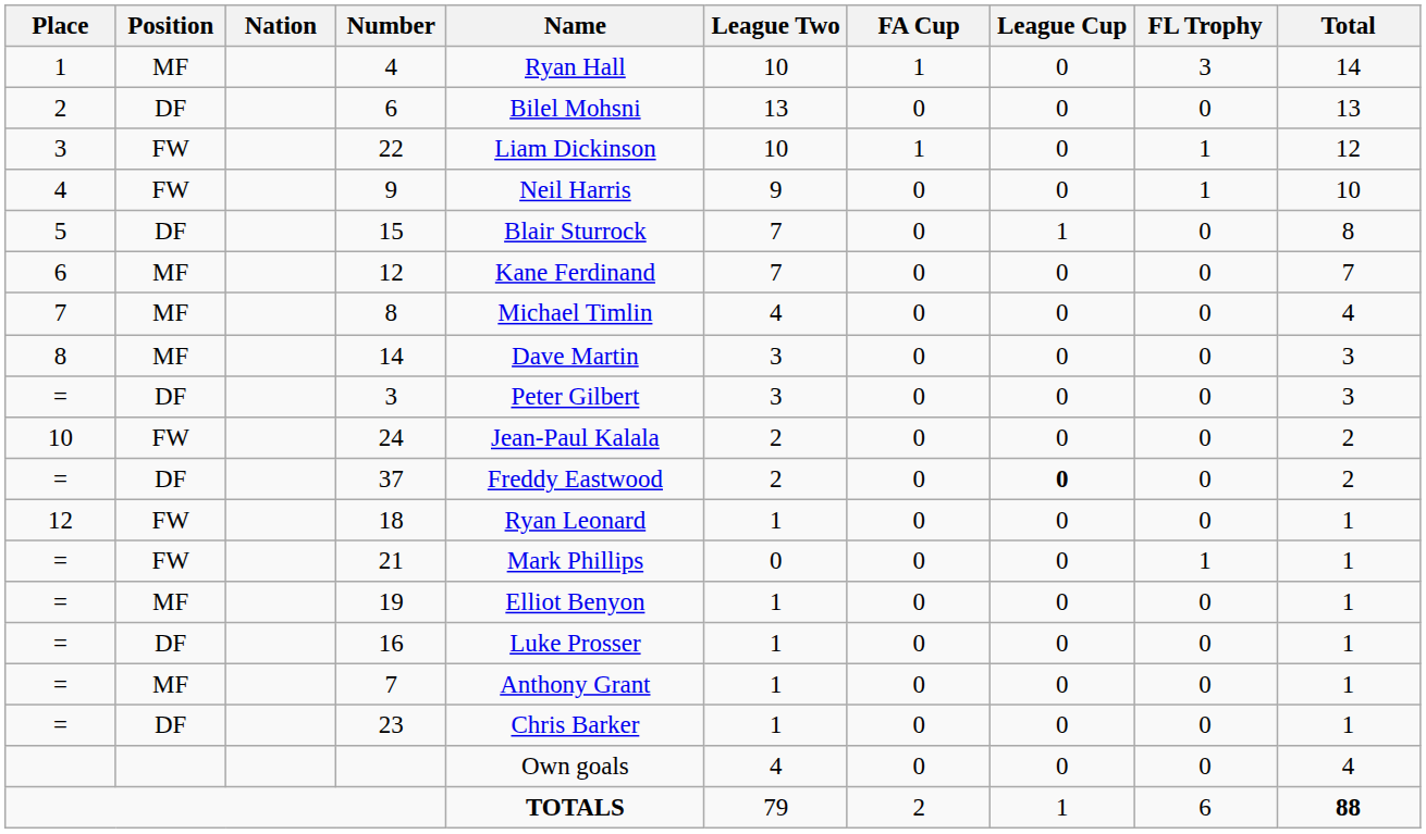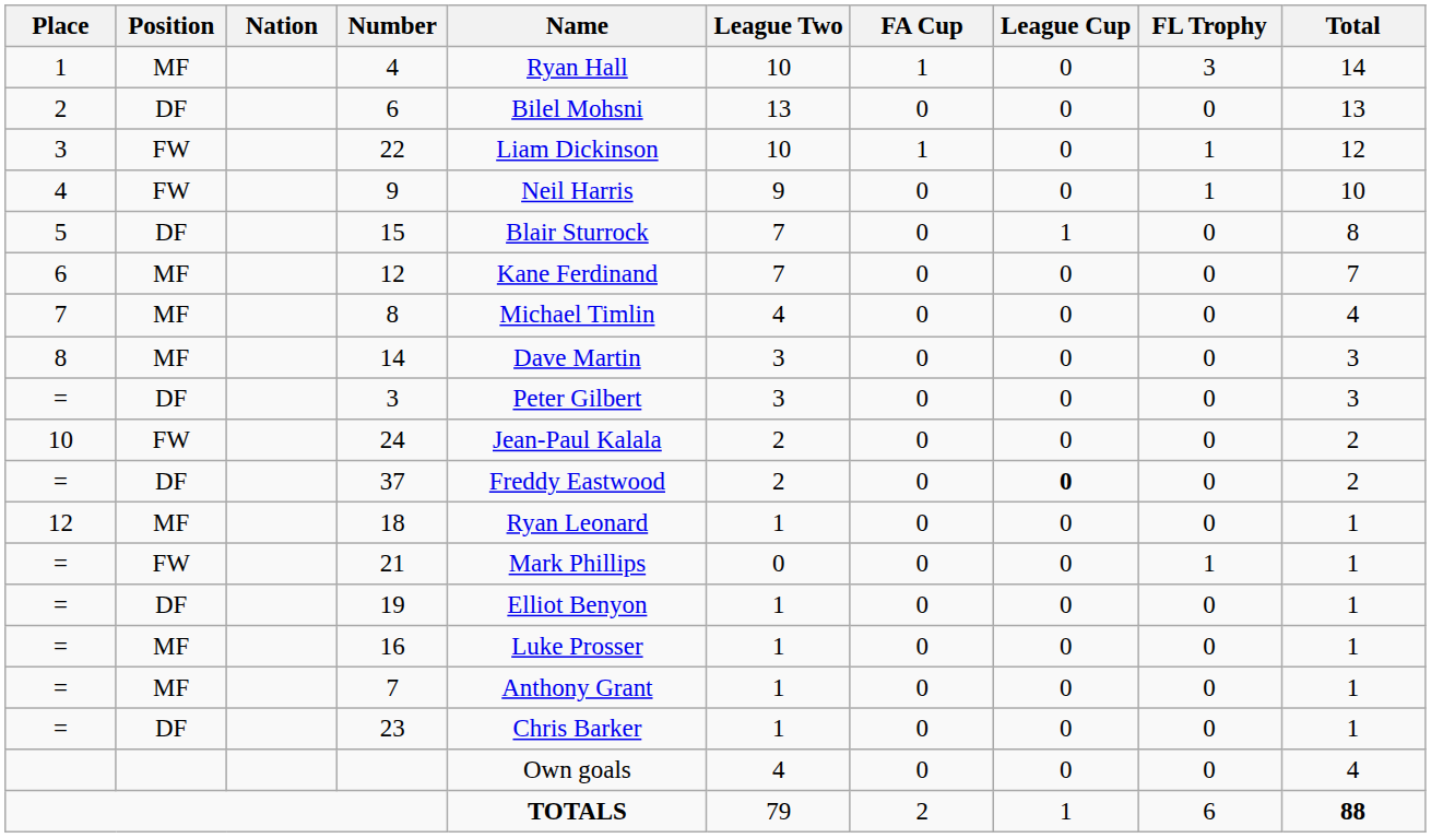 <table class="wikitable" style="font-size: 95%; text-align: center;">
 <tr>
 <th width=60>Place</th>
 <th width=60>Position</th>
 <th width=60>Nation</th>
 <th width=60>Number</th>
 <th width=150>Name</th>
 <th width=80>League Two</th>
 <th width=80>FA Cup</th>
 <th width=80>League Cup</th>
 <th width=80>FL Trophy</th>
 <th width=80>Total</th>
 </tr>
 <tr>
 <td>1</td>
 <td>MF</td>
 <td></td>
 <td>4</td>
 <td><a href='#'>Ryan Hall</a></td>
 <td>10</td>
 <td>1</td>
 <td>0</td>
 <td>3</td>
 <td>14</td>
 </tr>
 <tr>
 <td>2</td>
 <td>DF</td>
 <td></td>
 <td>6</td>
 <td><a href='#'>Bilel Mohsni</a></td>
 <td>13</td>
 <td>0</td>
 <td>0</td>
 <td>0</td>
 <td>13</td>
 </tr>
 <tr>
 <td>3</td>
 <td>FW</td>
 <td></td>
 <td>22</td>
 <td><a href='#'>Liam Dickinson</a></td>
 <td>10</td>
 <td>1</td>
 <td>0</td>
 <td>1</td>
 <td>12</td>
 </tr>
 <tr>
 <td>4</td>
 <td>FW</td>
 <td></td>
 <td>9</td>
 <td><a href='#'>Neil Harris</a></td>
 <td>9</td>
 <td>0</td>
 <td>0</td>
 <td>1</td>
 <td>10</td>
 </tr>
 <tr>
 <td>5</td>
 <td>DF</td>
 <td></td>
 <td>15</td>
 <td><a href='#'>Blair Sturrock</a></td>
 <td>7</td>
 <td>0</td>
 <td>1</td>
 <td>0</td>
 <td>8</td>
 </tr>
 <tr>
 <td>6</td>
 <td>MF</td>
 <td></td>
 <td>12</td>
 <td><a href='#'>Kane Ferdinand</a></td>
 <td>7</td>
 <td>0</td>
 <td>0</td>
 <td>0</td>
 <td>7</td>
 </tr>
 <tr>
 <td>7</td>
 <td>MF</td>
 <td></td>
 <td>8</td>
 <td><a href='#'>Michael Timlin</a></td>
 <td>4</td>
 <td>0</td>
 <td>0</td>
 <td>0</td>
 <td>4</td>
 </tr>
 <tr>
 <td>8</td>
 <td>MF</td>
 <td></td>
 <td>14</td>
 <td><a href='#'>Dave Martin</a></td>
 <td>3</td>
 <td>0</td>
 <td>0</td>
 <td>0</td>
 <td>3</td>
 </tr>
 <tr>
 <td>=</td>
 <td>DF</td>
 <td></td>
 <td>3</td>
 <td><a href='#'>Peter Gilbert</a></td>
 <td>3</td>
 <td>0</td>
 <td>0</td>
 <td>0</td>
 <td>3</td>
 </tr>
 <tr>
 <td>10</td>
 <td>FW</td>
 <td></td>
 <td>24</td>
 <td><a href='#'>Jean-Paul Kalala</a></td>
 <td>2</td>
 <td>0</td>
 <td>0</td>
 <td>0</td>
 <td>2</td>
 </tr>
 <tr>
 <td>=</td>
 <td>DF</td>
 <td></td>
 <td>37</td>
 <td><a href='#'>Freddy Eastwood</a></td>
 <td>2</td>
 <td>0</td>
 <td><strong>0</strong></td>
 <td>0</td>
 <td>2</td>
 </tr>
 <tr>
 <td>12</td>
-<td>FW</td>
+<td>MF</td>
 <td></td>
 <td>18</td>
 <td><a href='#'>Ryan Leonard</a></td>
 <td>1</td>
 <td>0</td>
 <td>0</td>
 <td>0</td>
 <td>1</td>
 </tr>
 <tr>
 <td>=</td>
 <td>FW</td>
 <td></td>
 <td>21</td>
 <td><a href='#'>Mark Phillips</a></td>
 <td>0</td>
 <td>0</td>
 <td>0</td>
 <td>1</td>
 <td>1</td>
 </tr>
 <tr>
 <td>=</td>
-<td>MF</td>
+<td>DF</td>
 <td></td>
 <td>19</td>
 <td><a href='#'>Elliot Benyon</a></td>
 <td>1</td>
 <td>0</td>
 <td>0</td>
 <td>0</td>
 <td>1</td>
 </tr>
 <tr>
 <td>=</td>
-<td>DF</td>
+<td>MF</td>
 <td></td>
 <td>16</td>
 <td><a href='#'>Luke Prosser</a></td>
 <td>1</td>
 <td>0</td>
 <td>0</td>
 <td>0</td>
 <td>1</td>
 </tr>
 <tr>
 <td>=</td>
 <td>MF</td>
 <td></td>
 <td>7</td>
 <td><a href='#'>Anthony Grant</a></td>
 <td>1</td>
 <td>0</td>
 <td>0</td>
 <td>0</td>
 <td>1</td>
 </tr>
 <tr>
 <td>=</td>
 <td>DF</td>
 <td></td>
 <td>23</td>
 <td><a href='#'>Chris Barker</a></td>
 <td>1</td>
 <td>0</td>
 <td>0</td>
 <td>0</td>
 <td>1</td>
 </tr>
 <tr>
 <td></td>
 <td></td>
 <td></td>
 <td></td>
 <td>Own goals</td>
 <td>4</td>
 <td>0</td>
 <td>0</td>
 <td>0</td>
 <td>4</td>
 </tr>
 <tr>
 <td colspan="4"></td>
 <td><strong>TOTALS</strong></td>
 <td>79</td>
 <td>2</td>
 <td>1</td>
 <td>6</td>
 <td><strong>88</strong></td>
 </tr>
 </table>
